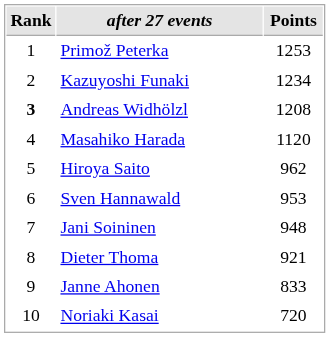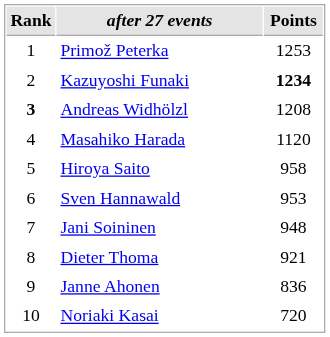 <table cellspacing="1" cellpadding="3" style="border:1px solid #AAAAAA;font-size:86%">
 <tr bgcolor="#E4E4E4">
 <th style="border-bottom:1px solid #AAAAAA" width=10>Rank</th>
 <th style="border-bottom:1px solid #AAAAAA" width=155><em>after 27 events</em></th>
 <th style="border-bottom:1px solid #AAAAAA" width=40>Points</th>
 </tr>
 <tr>
 <td align=center>1</td>
 <td> <a href='#'>Primož Peterka</a></td>
 <td align=center>1253</td>
 </tr>
 <tr>
 <td align=center>2</td>
 <td> <a href='#'>Kazuyoshi Funaki</a></td>
-<td align=center>1234</td>
+<td align=center><strong>1234</strong></td>
 </tr>
 <tr>
 <td align=center><strong>3</strong></td>
 <td> <a href='#'>Andreas Widhölzl</a></td>
 <td align=center>1208</td>
 </tr>
 <tr>
 <td align=center>4</td>
 <td> <a href='#'>Masahiko Harada</a></td>
 <td align=center>1120</td>
 </tr>
 <tr>
 <td align=center>5</td>
 <td> <a href='#'>Hiroya Saito</a></td>
-<td align=center>962</td>
+<td align=center>958</td>
 </tr>
 <tr>
 <td align=center>6</td>
 <td> <a href='#'>Sven Hannawald</a></td>
 <td align=center>953</td>
 </tr>
 <tr>
 <td align=center>7</td>
 <td> <a href='#'>Jani Soininen</a></td>
 <td align=center>948</td>
 </tr>
 <tr>
 <td align=center>8</td>
 <td> <a href='#'>Dieter Thoma</a></td>
 <td align=center>921</td>
 </tr>
 <tr>
 <td align=center>9</td>
 <td> <a href='#'>Janne Ahonen</a></td>
-<td align=center>833</td>
+<td align=center>836</td>
 </tr>
 <tr>
 <td align=center>10</td>
 <td> <a href='#'>Noriaki Kasai</a></td>
 <td align=center>720</td>
 </tr>
 </table>
